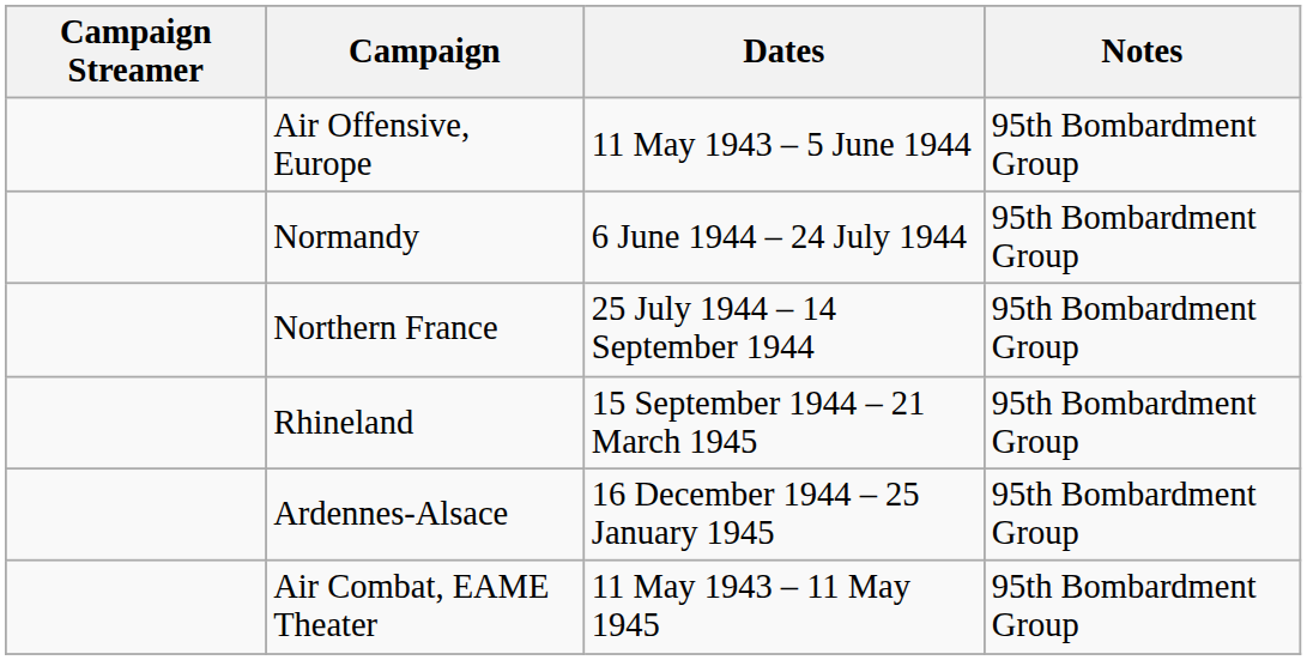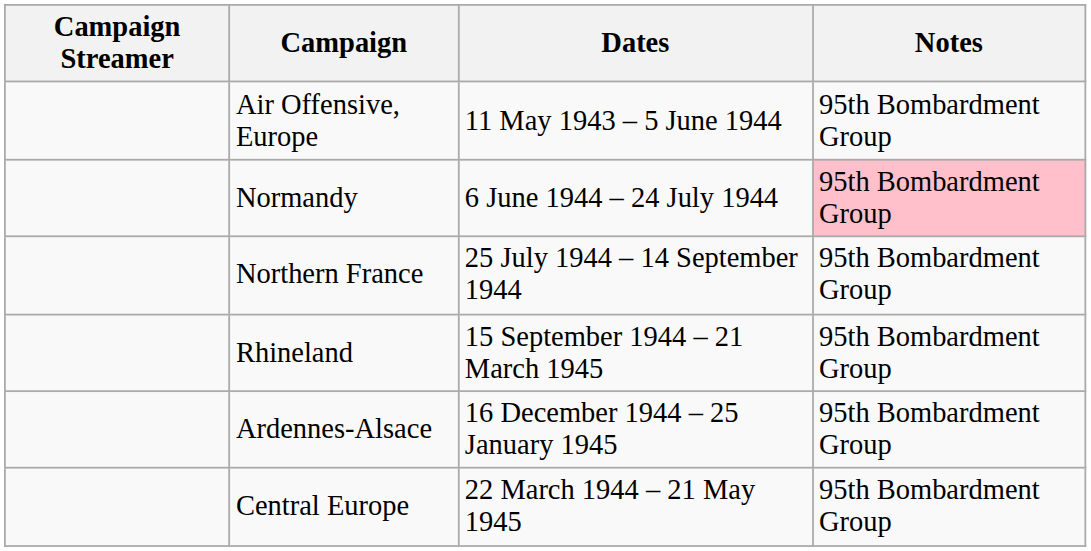 <table class="wikitable">
 <tr style="background:#efefef;">
 <th>Campaign Streamer</th>
 <th>Campaign</th>
 <th>Dates</th>
 <th>Notes</th>
 </tr>
 <tr>
 <td></td>
 <td>Air Offensive, Europe</td>
 <td>11 May 1943 – 5 June 1944</td>
 <td>95th Bombardment Group</td>
 </tr>
 <tr>
 <td></td>
 <td>Normandy</td>
 <td>6 June 1944 – 24 July 1944</td>
-<td>95th Bombardment Group</td>
+<td style="background: pink;">95th Bombardment Group</td>
 </tr>
 <tr>
 <td></td>
 <td>Northern France</td>
 <td>25 July 1944 – 14 September 1944</td>
 <td>95th Bombardment Group</td>
 </tr>
 <tr>
 <td></td>
 <td>Rhineland</td>
 <td>15 September 1944 – 21 March 1945</td>
 <td>95th Bombardment Group</td>
 </tr>
 <tr>
 <td></td>
 <td>Ardennes-Alsace</td>
 <td>16 December 1944 – 25 January 1945</td>
 <td>95th Bombardment Group</td>
 </tr>
 <tr>
 <td></td>
-<td>Air Combat, EAME Theater</td>
-<td>11 May 1943 – 11 May 1945</td>
+<td>Central Europe</td>
+<td>22 March 1944 – 21 May 1945</td>
 <td>95th Bombardment Group</td>
 </tr>
 </table>
